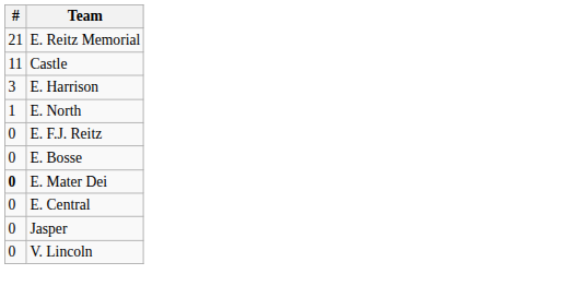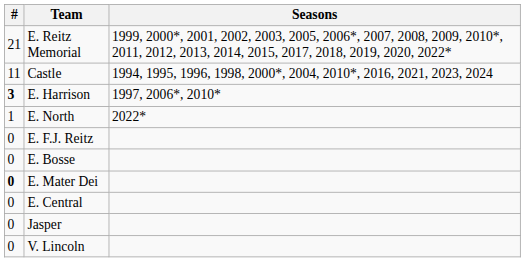 <table class="wikitable" style=>
 <tr>
 <th>#</th>
 <th>Team</th>
+<th>Seasons</th>
 </tr>
 <tr>
 <td>21</td>
 <td>E. Reitz Memorial</td>
+<td>1999, 2000*, 2001, 2002, 2003, 2005, 2006*, 2007, 2008, 2009, 2010*, 2011, 2012, 2013, 2014, 2015, 2017, 2018, 2019, 2020, 2022*</td>
 </tr>
 <tr>
 <td>11</td>
 <td>Castle</td>
+<td>1994, 1995, 1996, 1998, 2000*, 2004, 2010*, 2016, 2021, 2023, 2024</td>
 </tr>
 <tr>
-<td>3</td>
+<td><strong>3</strong></td>
 <td>E. Harrison</td>
+<td>1997, 2006*, 2010*</td>
 </tr>
 <tr>
 <td>1</td>
 <td>E. North</td>
+<td>2022*</td>
 </tr>
 <tr>
 <td>0</td>
 <td>E. F.J. Reitz</td>
+<td></td>
 </tr>
 <tr>
 <td>0</td>
 <td>E. Bosse</td>
+<td></td>
 </tr>
 <tr>
 <td><strong>0</strong></td>
 <td>E. Mater Dei</td>
+<td></td>
 </tr>
 <tr>
 <td>0</td>
 <td>E. Central</td>
+<td></td>
 </tr>
 <tr>
 <td>0</td>
 <td>Jasper</td>
+<td></td>
 </tr>
 <tr>
 <td>0</td>
 <td>V. Lincoln</td>
+<td></td>
 </tr>
 </table>
